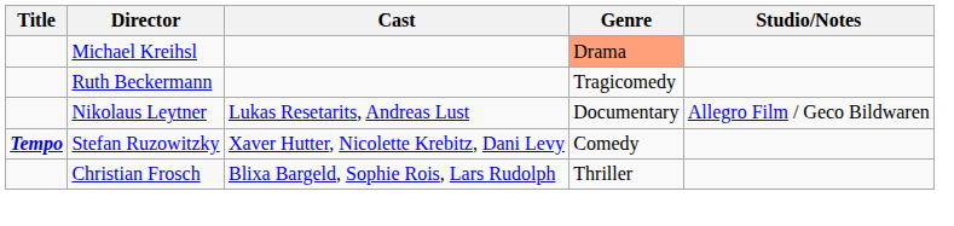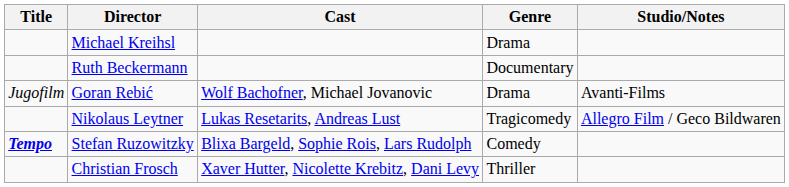 <table class="wikitable">
 <tr>
 <th>Title</th>
 <th>Director</th>
 <th>Cast</th>
 <th>Genre</th>
 <th>Studio/Notes</th>
 </tr>
 <tr>
 <td></td>
 <td><a href='#'>Michael Kreihsl</a></td>
 <td></td>
-<td style="background: lightsalmon;">Drama</td>
+<td>Drama</td>
 <td></td>
 </tr>
 <tr>
 <td></td>
 <td><a href='#'>Ruth Beckermann</a></td>
 <td></td>
-<td>Tragicomedy</td>
+<td>Documentary</td>
 <td></td>
+</tr>
+<tr>
+<td><em>Jugofilm</em></td>
+<td><a href='#'>Goran Rebić</a></td>
+<td><a href='#'>Wolf Bachofner</a>, Michael Jovanovic</td>
+<td>Drama</td>
+<td>Avanti-Films</td>
 </tr>
 <tr>
 <td></td>
 <td><a href='#'>Nikolaus Leytner</a></td>
 <td><a href='#'>Lukas Resetarits</a>, <a href='#'>Andreas Lust</a></td>
-<td>Documentary</td>
+<td>Tragicomedy</td>
 <td><a href='#'>Allegro Film</a> / Geco Bildwaren</td>
 </tr>
 <tr>
 <td><strong><em><a href='#'>Tempo</a></em></strong></td>
 <td><a href='#'>Stefan Ruzowitzky</a></td>
-<td><a href='#'>Xaver Hutter</a>, <a href='#'>Nicolette Krebitz</a>, <a href='#'>Dani Levy</a></td>
+<td><a href='#'>Blixa Bargeld</a>, <a href='#'>Sophie Rois</a>, <a href='#'>Lars Rudolph</a></td>
 <td>Comedy</td>
 <td></td>
 </tr>
 <tr>
 <td></td>
 <td><a href='#'>Christian Frosch</a></td>
-<td><a href='#'>Blixa Bargeld</a>, <a href='#'>Sophie Rois</a>, <a href='#'>Lars Rudolph</a></td>
+<td><a href='#'>Xaver Hutter</a>, <a href='#'>Nicolette Krebitz</a>, <a href='#'>Dani Levy</a></td>
 <td>Thriller</td>
 <td></td>
 </tr>
 <tr>
 </tr>
 </table>
